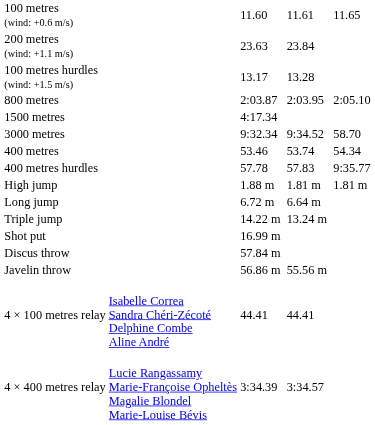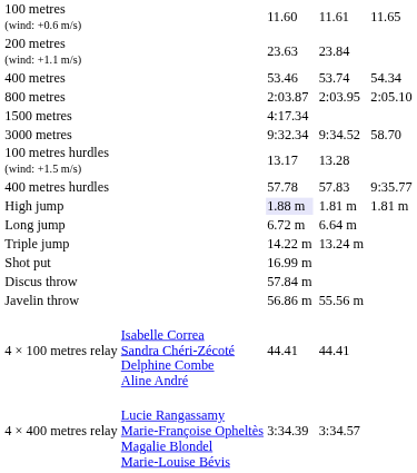 <table>
 <tr>
 <td>100 metres<br><small>(wind: +0.6 m/s)</small></td>
 <td></td>
 <td>11.60</td>
 <td></td>
 <td>11.61</td>
 <td></td>
 <td>11.65</td>
 </tr>
 <tr>
 <td>200 metres<br><small>(wind: +1.1 m/s)</small></td>
 <td></td>
 <td>23.63</td>
 <td></td>
 <td>23.84</td>
 <td></td>
 <td></td>
 </tr>
 <tr>
-<td>100 metres hurdles<br><small>(wind: +1.5 m/s)</small></td>
+<td>400 metres</td>
 <td></td>
-<td>13.17</td>
+<td>53.46</td>
 <td></td>
-<td>13.28</td>
+<td>53.74</td>
 <td></td>
-<td></td>
+<td>54.34</td>
 </tr>
 <tr>
 <td>800 metres</td>
 <td></td>
 <td>2:03.87</td>
 <td></td>
 <td>2:03.95</td>
 <td></td>
 <td>2:05.10</td>
 </tr>
 <tr>
 <td>1500 metres</td>
 <td></td>
 <td>4:17.34</td>
 <td></td>
 <td></td>
 <td></td>
 <td></td>
 </tr>
 <tr>
 <td>3000 metres</td>
 <td></td>
 <td>9:32.34</td>
 <td></td>
 <td>9:34.52</td>
 <td></td>
 <td>58.70</td>
 </tr>
 <tr>
-<td>400 metres</td>
+<td>100 metres hurdles<br><small>(wind: +1.5 m/s)</small></td>
 <td></td>
-<td>53.46</td>
+<td>13.17</td>
 <td></td>
-<td>53.74</td>
+<td>13.28</td>
 <td></td>
-<td>54.34</td>
+<td></td>
 </tr>
 <tr>
 <td>400 metres hurdles</td>
 <td></td>
 <td>57.78</td>
 <td></td>
 <td>57.83</td>
 <td></td>
 <td>9:35.77</td>
 </tr>
 <tr>
 <td>High jump</td>
 <td></td>
-<td>1.88 m</td>
+<td style="background: lavender;">1.88 m</td>
 <td></td>
 <td>1.81 m</td>
 <td></td>
 <td>1.81 m</td>
 </tr>
 <tr>
 <td>Long jump</td>
 <td></td>
 <td>6.72 m</td>
 <td></td>
 <td>6.64 m </td>
 <td></td>
 <td></td>
 </tr>
 <tr>
 <td>Triple jump</td>
 <td></td>
 <td>14.22 m</td>
 <td></td>
 <td>13.24 m</td>
 <td></td>
 <td></td>
 </tr>
 <tr>
 <td>Shot put</td>
 <td></td>
 <td>16.99 m</td>
 <td></td>
 <td></td>
 <td></td>
 <td></td>
 </tr>
 <tr>
 <td>Discus throw</td>
 <td></td>
 <td>57.84 m</td>
 <td></td>
 <td></td>
 <td></td>
 <td></td>
 </tr>
 <tr>
 <td>Javelin throw</td>
 <td></td>
 <td>56.86 m</td>
 <td></td>
 <td>55.56 m</td>
 <td></td>
 <td></td>
 </tr>
 <tr>
 <td>4 × 100 metres relay</td>
 <td><br><a href='#'>Isabelle Correa</a><br><a href='#'>Sandra Chéri-Zécoté</a><br><a href='#'>Delphine Combe</a><br><a href='#'>Aline André</a></td>
 <td>44.41</td>
 <td></td>
 <td>44.41</td>
 <td></td>
 <td></td>
 </tr>
 <tr>
 <td>4 × 400 metres relay</td>
 <td><br><a href='#'>Lucie Rangassamy</a><br><a href='#'>Marie-Françoise Opheltès</a><br><a href='#'>Magalie Blondel</a><br><a href='#'>Marie-Louise Bévis</a></td>
 <td>3:34.39</td>
 <td></td>
 <td>3:34.57</td>
 <td></td>
 <td></td>
 </tr>
 </table>
